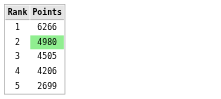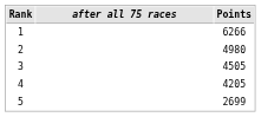 <table cellspacing="1" cellpadding="3" style="border:1px solid #aaa; font-size:86%;">
 <tr style="background:#e4e4e4;">
 <th style="border-bottom:1px solid #aaa; width:10px;">Rank</th>
+<th style="border-bottom:1px solid #aaa; width:200px;"><em>after all 75 races</em></th>
 <th style="border-bottom:1px solid #aaa; width:20px;">Points</th>
 </tr>
 <tr>
 <td align=center>1</td>
+<td><strong></strong></td>
 <td align=center>6266</td>
 </tr>
 <tr>
 <td align=center>2</td>
-<td align=center style="background: lightgreen;">4980</td>
+<td></td>
+<td align=center>4980</td>
 </tr>
 <tr>
 <td align=center>3</td>
+<td></td>
 <td align=center>4505</td>
 </tr>
 <tr>
 <td align=center>4</td>
-<td align=center>4206</td>
+<td></td>
+<td align=center>4205</td>
 </tr>
 <tr>
 <td align=center>5</td>
+<td></td>
 <td align=center>2699</td>
 </tr>
 </table>
